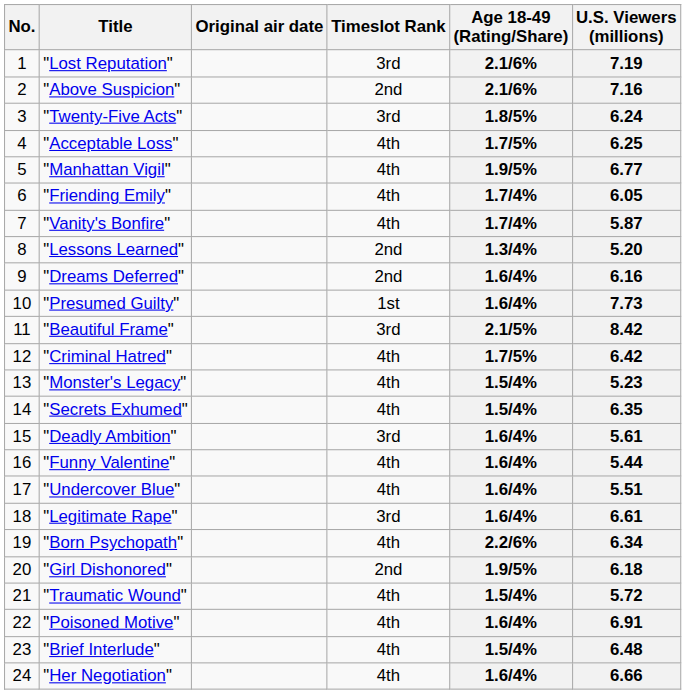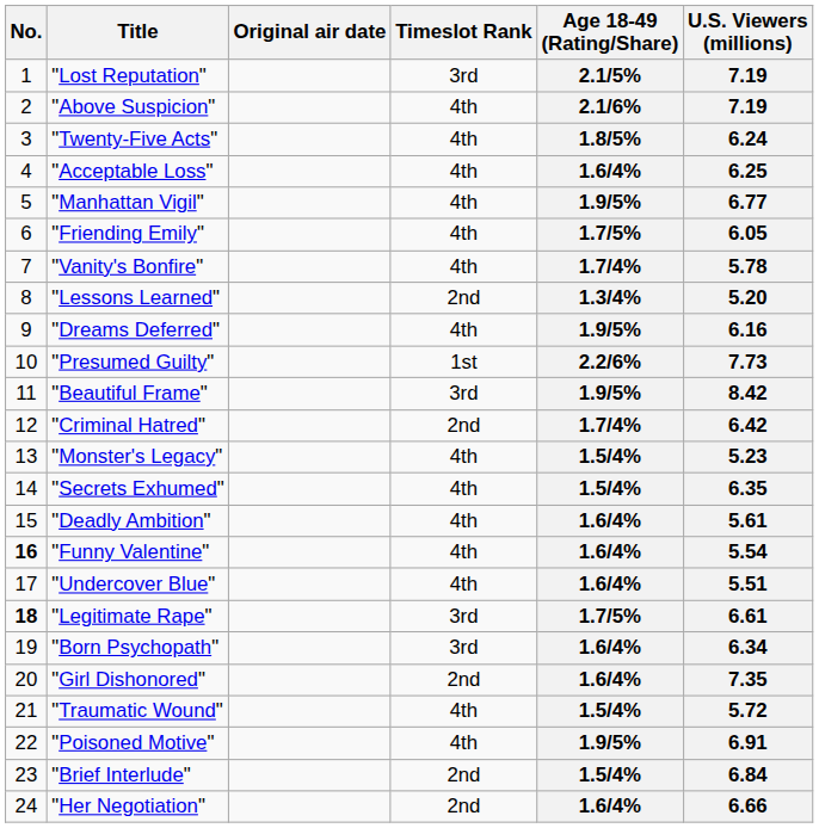 <table class="wikitable">
 <tr style="background:#e0e0e0;">
 <th>No.</th>
 <th>Title</th>
 <th>Original air date</th>
 <th>Timeslot Rank</th>
 <th>Age 18-49<br>(Rating/Share)</th>
 <th>U.S. Viewers<br>(millions)</th>
 </tr>
 <tr style="background:#f9f9f9;">
 <td style="text-align:center">1</td>
 <td>"<a href='#'>Lost Reputation</a>"</td>
 <td></td>
 <td style="text-align:center">3rd</td>
-<th>2.1/6%</th>
+<th>2.1/5%</th>
 <th>7.19</th>
 </tr>
 <tr style="background:#f9f9f9;">
 <td style="text-align:center">2</td>
 <td>"<a href='#'>Above Suspicion</a>"</td>
 <td></td>
-<td style="text-align:center">2nd</td>
+<td style="text-align:center">4th</td>
 <th>2.1/6%</th>
-<th>7.16</th>
+<th>7.19</th>
 </tr>
 <tr style="background:#f9f9f9;">
 <td style="text-align:center">3</td>
 <td>"<a href='#'>Twenty-Five Acts</a>"</td>
 <td></td>
-<td style="text-align:center">3rd</td>
+<td style="text-align:center">4th</td>
 <th>1.8/5%</th>
 <th>6.24</th>
 </tr>
 <tr style="background:#f9f9f9;">
 <td style="text-align:center">4</td>
 <td>"<a href='#'>Acceptable Loss</a>"</td>
 <td></td>
 <td style="text-align:center">4th</td>
-<th>1.7/5%</th>
+<th>1.6/4%</th>
 <th>6.25</th>
 </tr>
 <tr style="background:#f9f9f9;">
 <td style="text-align:center">5</td>
 <td>"<a href='#'>Manhattan Vigil</a>"</td>
 <td></td>
 <td style="text-align:center">4th</td>
 <th>1.9/5%</th>
 <th>6.77</th>
 </tr>
 <tr style="background:#f9f9f9;">
 <td style="text-align:center">6</td>
 <td>"<a href='#'>Friending Emily</a>"</td>
 <td></td>
 <td style="text-align:center">4th</td>
-<th>1.7/4%</th>
+<th>1.7/5%</th>
 <th>6.05</th>
 </tr>
 <tr style="background:#f9f9f9;">
 <td style="text-align:center">7</td>
 <td>"<a href='#'>Vanity's Bonfire</a>"</td>
 <td></td>
 <td style="text-align:center">4th</td>
 <th>1.7/4%</th>
-<th>5.87</th>
+<th>5.78</th>
 </tr>
 <tr style="background:#f9f9f9;">
 <td style="text-align:center">8</td>
 <td>"<a href='#'>Lessons Learned</a>"</td>
 <td></td>
 <td style="text-align:center">2nd</td>
 <th>1.3/4%</th>
 <th>5.20</th>
 </tr>
 <tr style="background:#f9f9f9;">
 <td style="text-align:center">9</td>
 <td>"<a href='#'>Dreams Deferred</a>"</td>
 <td></td>
-<td style="text-align:center">2nd</td>
-<th>1.6/4%</th>
+<td style="text-align:center">4th</td>
+<th>1.9/5%</th>
 <th>6.16</th>
 </tr>
 <tr style="background:#f9f9f9;">
 <td style="text-align:center">10</td>
 <td>"<a href='#'>Presumed Guilty</a>"</td>
 <td></td>
 <td style="text-align:center">1st</td>
-<th>1.6/4%</th>
+<th>2.2/6%</th>
 <th>7.73</th>
 </tr>
 <tr style="background:#f9f9f9;">
 <td style="text-align:center">11</td>
 <td>"<a href='#'>Beautiful Frame</a>"</td>
 <td></td>
 <td style="text-align:center">3rd</td>
-<th>2.1/5%</th>
+<th>1.9/5%</th>
 <th>8.42</th>
 </tr>
 <tr style="background:#f9f9f9;">
 <td style="text-align:center">12</td>
 <td>"<a href='#'>Criminal Hatred</a>"</td>
 <td></td>
-<td style="text-align:center">4th</td>
-<th>1.7/5%</th>
+<td style="text-align:center">2nd</td>
+<th>1.7/4%</th>
 <th>6.42</th>
 </tr>
 <tr style="background:#f9f9f9;">
 <td style="text-align:center">13</td>
 <td>"<a href='#'>Monster's Legacy</a>"</td>
 <td></td>
 <td style="text-align:center">4th</td>
 <th>1.5/4%</th>
 <th>5.23</th>
 </tr>
 <tr style="background:#f9f9f9;">
 <td style="text-align:center">14</td>
 <td>"<a href='#'>Secrets Exhumed</a>"</td>
 <td></td>
 <td style="text-align:center">4th</td>
 <th>1.5/4%</th>
 <th>6.35</th>
 </tr>
 <tr style="background:#f9f9f9;">
 <td style="text-align:center">15</td>
 <td>"<a href='#'>Deadly Ambition</a>"</td>
 <td></td>
-<td style="text-align:center">3rd</td>
+<td style="text-align:center">4th</td>
 <th>1.6/4%</th>
 <th>5.61</th>
 </tr>
 <tr style="background:#f9f9f9;">
-<td style="text-align:center">16</td>
+<td style="text-align:center"><strong>16</strong></td>
 <td>"<a href='#'>Funny Valentine</a>"</td>
 <td></td>
 <td style="text-align:center">4th</td>
 <th>1.6/4%</th>
-<th>5.44</th>
+<th>5.54</th>
 </tr>
 <tr style="background:#f9f9f9;">
 <td style="text-align:center">17</td>
 <td>"<a href='#'>Undercover Blue</a>"</td>
 <td></td>
 <td style="text-align:center">4th</td>
 <th>1.6/4%</th>
 <th>5.51</th>
 </tr>
 <tr style="background:#f9f9f9;">
-<td style="text-align:center">18</td>
+<td style="text-align:center"><strong>18</strong></td>
 <td>"<a href='#'>Legitimate Rape</a>"</td>
 <td></td>
 <td style="text-align:center">3rd</td>
-<th>1.6/4%</th>
+<th>1.7/5%</th>
 <th>6.61</th>
 </tr>
 <tr style="background:#f9f9f9;">
 <td style="text-align:center">19</td>
 <td>"<a href='#'>Born Psychopath</a>"</td>
 <td></td>
-<td style="text-align:center">4th</td>
-<th>2.2/6%</th>
+<td style="text-align:center">3rd</td>
+<th>1.6/4%</th>
 <th>6.34</th>
 </tr>
 <tr style="background:#f9f9f9;">
 <td style="text-align:center">20</td>
 <td>"<a href='#'>Girl Dishonored</a>"</td>
 <td></td>
 <td style="text-align:center">2nd</td>
-<th>1.9/5%</th>
-<th>6.18</th>
+<th>1.6/4%</th>
+<th>7.35</th>
 </tr>
 <tr style="background:#f9f9f9;">
 <td style="text-align:center">21</td>
 <td>"<a href='#'>Traumatic Wound</a>"</td>
 <td></td>
 <td style="text-align:center">4th</td>
 <th>1.5/4%</th>
 <th>5.72</th>
 </tr>
 <tr style="background:#f9f9f9;">
 <td style="text-align:center">22</td>
 <td>"<a href='#'>Poisoned Motive</a>"</td>
 <td></td>
 <td style="text-align:center">4th</td>
-<th>1.6/4%</th>
+<th>1.9/5%</th>
 <th>6.91</th>
 </tr>
 <tr style="background:#f9f9f9;">
 <td style="text-align:center">23</td>
 <td>"<a href='#'>Brief Interlude</a>"</td>
 <td></td>
-<td style="text-align:center">4th</td>
+<td style="text-align:center">2nd</td>
 <th>1.5/4%</th>
-<th>6.48</th>
+<th>6.84</th>
 </tr>
 <tr style="background:#f9f9f9;">
 <td style="text-align:center">24</td>
 <td>"<a href='#'>Her Negotiation</a>"</td>
 <td></td>
-<td style="text-align:center">4th</td>
+<td style="text-align:center">2nd</td>
 <th>1.6/4%</th>
 <th>6.66</th>
 </tr>
 </table>
